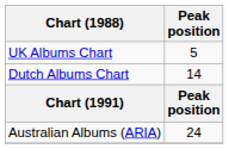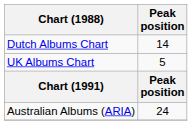 <table class="wikitable sortable">
 <tr>
 <th>Chart (1988)</th>
 <th>Peak<br>position</th>
 </tr>
 <tr>
+<td><a href='#'>Dutch Albums Chart</a></td>
+<td style="text-align:center;">14</td>
+</tr>
+<tr>
 <td><a href='#'>UK Albums Chart</a></td>
 <td style="text-align:center;">5</td>
-</tr>
-<tr>
-<td><a href='#'>Dutch Albums Chart</a></td>
-<td style="text-align:center;">14</td>
 </tr>
 <tr>
 <th>Chart (1991)</th>
 <th>Peak<br>position</th>
 </tr>
 <tr>
 <td>Australian Albums (<a href='#'>ARIA</a>)</td>
 <td style="text-align:center;">24</td>
 </tr>
 <tr>
 </tr>
 </table>
